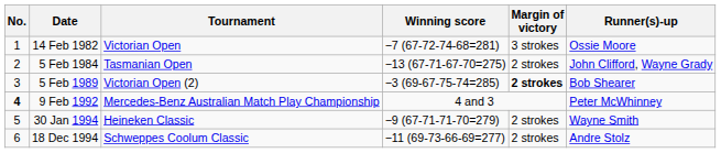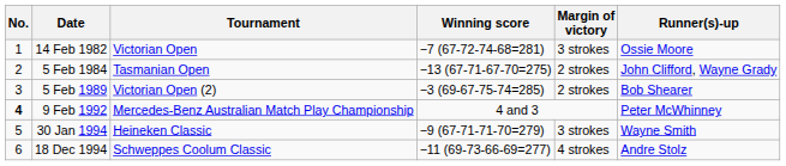 <table class="wikitable" style="font-size:95%;">
 <tr>
 <th>No.</th>
 <th>Date</th>
 <th>Tournament</th>
 <th>Winning score</th>
 <th>Margin of<br>victory</th>
 <th>Runner(s)-up</th>
 </tr>
 <tr>
 <td align=center>1</td>
 <td align=right>14 Feb 1982</td>
 <td><a href='#'>Victorian Open</a></td>
 <td>−7 (67-72-74-68=281)</td>
 <td>3 strokes</td>
 <td> <a href='#'>Ossie Moore</a></td>
 </tr>
 <tr>
 <td align=center>2</td>
 <td align=right>5 Feb 1984</td>
 <td><a href='#'>Tasmanian Open</a></td>
 <td>−13 (67-71-67-70=275)</td>
 <td>2 strokes</td>
 <td> <a href='#'>John Clifford</a>,  <a href='#'>Wayne Grady</a></td>
 </tr>
 <tr>
 <td align=center>3</td>
 <td align=right>5 Feb <a href='#'>1989</a></td>
 <td><a href='#'>Victorian Open</a> (2)</td>
 <td>−3 (69-67-75-74=285)</td>
-<td><strong>2 strokes</strong></td>
+<td>2 strokes</td>
 <td> <a href='#'>Bob Shearer</a></td>
 </tr>
 <tr>
 <td align=center><strong>4</strong></td>
 <td align=right>9 Feb <a href='#'>1992</a></td>
 <td><a href='#'>Mercedes-Benz Australian Match Play Championship</a></td>
 <td colspan=2 align=center>4 and 3</td>
 <td> <a href='#'>Peter McWhinney</a></td>
 </tr>
 <tr>
 <td align=center>5</td>
 <td align=right>30 Jan <a href='#'>1994</a></td>
 <td><a href='#'>Heineken Classic</a></td>
 <td>−9 (67-71-71-70=279)</td>
-<td>2 strokes</td>
+<td>3 strokes</td>
 <td> <a href='#'>Wayne Smith</a></td>
 </tr>
 <tr>
 <td align=center>6</td>
 <td align=right>18 Dec 1994</td>
 <td><a href='#'>Schweppes Coolum Classic</a></td>
 <td>−11 (69-73-66-69=277)</td>
-<td>2 strokes</td>
+<td>4 strokes</td>
 <td> <a href='#'>Andre Stolz</a></td>
 </tr>
 </table>
